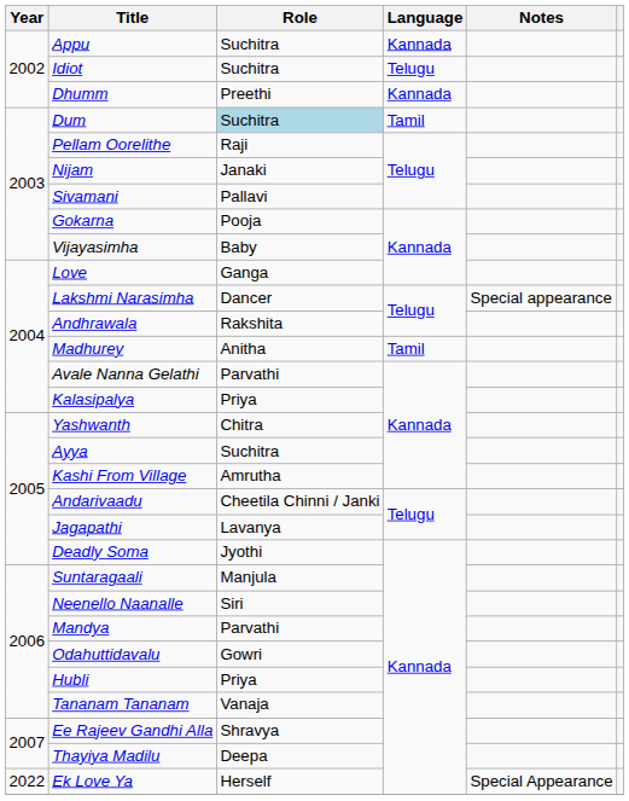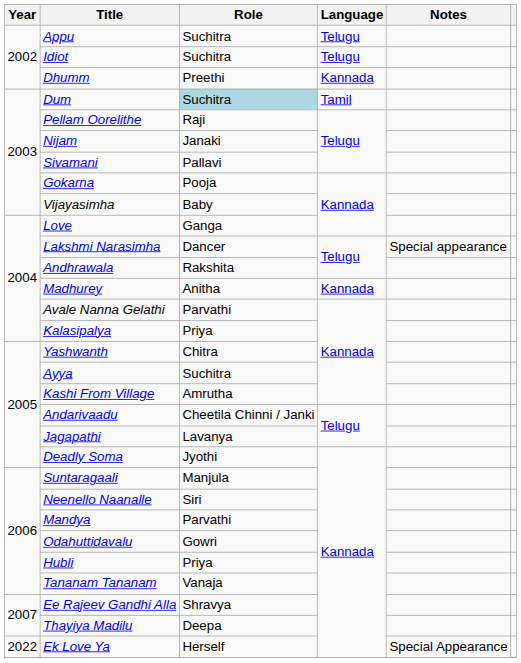 <table class="wikitable sortable">
 <tr>
 <th>Year</th>
 <th>Title</th>
 <th>Role</th>
 <th>Language</th>
 <th>Notes</th>
 <th></th>
 </tr>
 <tr>
 <td rowspan="3">2002</td>
 <td><em><a href='#'>Appu</a></em></td>
 <td>Suchitra</td>
-<td><a href='#'>Kannada</a></td>
+<td><a href='#'>Telugu</a></td>
 <td></td>
 <td></td>
 </tr>
 <tr>
 <td><em><a href='#'>Idiot</a></em></td>
 <td>Suchitra</td>
 <td><a href='#'>Telugu</a></td>
 <td></td>
 <td></td>
 </tr>
 <tr>
 <td><em><a href='#'>Dhumm</a></em></td>
 <td>Preethi</td>
 <td><a href='#'>Kannada</a></td>
 <td></td>
 <td></td>
 </tr>
 <tr>
 <td rowspan="6">2003</td>
 <td><em><a href='#'>Dum</a></em></td>
 <td style="background: lightblue;">Suchitra</td>
 <td><a href='#'>Tamil</a></td>
 <td></td>
 <td></td>
 </tr>
 <tr>
 <td><em><a href='#'>Pellam Oorelithe</a></em></td>
 <td>Raji</td>
 <td rowspan="3"><a href='#'>Telugu</a></td>
 <td></td>
 <td></td>
 </tr>
 <tr>
 <td><em><a href='#'>Nijam</a></em></td>
 <td>Janaki</td>
 <td></td>
 <td></td>
 </tr>
 <tr>
 <td><em><a href='#'>Sivamani</a></em></td>
 <td>Pallavi</td>
 <td></td>
 <td></td>
 </tr>
 <tr>
 <td><em><a href='#'>Gokarna</a></em></td>
 <td>Pooja</td>
 <td rowspan="3"><a href='#'>Kannada</a></td>
 <td></td>
 <td></td>
 </tr>
 <tr>
 <td><em>Vijayasimha</em></td>
 <td>Baby</td>
 <td></td>
 <td></td>
 </tr>
 <tr>
 <td rowspan="6">2004</td>
 <td><em><a href='#'>Love</a></em></td>
 <td>Ganga</td>
 <td></td>
 <td></td>
 </tr>
 <tr>
 <td><em><a href='#'>Lakshmi Narasimha</a></em></td>
 <td>Dancer</td>
 <td rowspan="2"><a href='#'>Telugu</a></td>
 <td>Special appearance</td>
 <td></td>
 </tr>
 <tr>
 <td><em><a href='#'>Andhrawala</a></em></td>
 <td>Rakshita</td>
 <td></td>
 <td></td>
 </tr>
 <tr>
 <td><em><a href='#'>Madhurey</a></em></td>
 <td>Anitha</td>
-<td><a href='#'>Tamil</a></td>
+<td><a href='#'>Kannada</a></td>
 <td></td>
 <td></td>
 </tr>
 <tr>
 <td><em>Avale Nanna Gelathi</em></td>
 <td>Parvathi</td>
 <td rowspan="5"><a href='#'>Kannada</a></td>
 <td></td>
 <td></td>
 </tr>
 <tr>
 <td><em><a href='#'>Kalasipalya</a></em></td>
 <td>Priya</td>
 <td></td>
 <td></td>
 </tr>
 <tr>
 <td rowspan="6">2005</td>
 <td><em><a href='#'>Yashwanth</a></em></td>
 <td>Chitra</td>
 <td></td>
 <td></td>
 </tr>
 <tr>
 <td><em><a href='#'>Ayya</a></em></td>
 <td>Suchitra</td>
 <td></td>
 <td></td>
 </tr>
 <tr>
 <td><em><a href='#'>Kashi From Village</a></em></td>
 <td>Amrutha</td>
 <td></td>
 <td></td>
 </tr>
 <tr>
 <td><em><a href='#'>Andarivaadu</a></em></td>
 <td>Cheetila Chinni / Janki</td>
 <td rowspan="2"><a href='#'>Telugu</a></td>
 <td></td>
 <td></td>
 </tr>
 <tr>
 <td><em><a href='#'>Jagapathi</a></em></td>
 <td>Lavanya</td>
 <td></td>
 <td></td>
 </tr>
 <tr>
 <td><em><a href='#'>Deadly Soma</a></em></td>
 <td>Jyothi</td>
 <td rowspan="10"><a href='#'>Kannada</a></td>
 <td></td>
 <td></td>
 </tr>
 <tr>
 <td rowspan="6">2006</td>
 <td><em><a href='#'>Suntaragaali</a></em></td>
 <td>Manjula</td>
 <td></td>
 <td></td>
 </tr>
 <tr>
 <td><em><a href='#'>Neenello Naanalle</a></em></td>
 <td>Siri</td>
 <td></td>
 <td></td>
 </tr>
 <tr>
 <td><em><a href='#'>Mandya</a></em></td>
 <td>Parvathi</td>
 <td></td>
 <td></td>
 </tr>
 <tr>
 <td><em><a href='#'>Odahuttidavalu</a></em></td>
 <td>Gowri</td>
 <td></td>
 <td></td>
 </tr>
 <tr>
 <td><em><a href='#'>Hubli</a></em></td>
 <td>Priya</td>
 <td></td>
 <td></td>
 </tr>
 <tr>
 <td><em><a href='#'>Tananam Tananam</a></em></td>
 <td>Vanaja</td>
 <td></td>
 <td></td>
 </tr>
 <tr>
 <td rowspan="2">2007</td>
 <td><em><a href='#'>Ee Rajeev Gandhi Alla</a></em></td>
 <td>Shravya</td>
 <td></td>
 <td></td>
 </tr>
 <tr>
 <td><em><a href='#'>Thayiya Madilu</a></em></td>
 <td>Deepa</td>
 <td></td>
 <td></td>
 </tr>
 <tr>
 <td>2022</td>
 <td><em><a href='#'>Ek Love Ya</a></em></td>
 <td>Herself</td>
 <td>Special Appearance</td>
 <td></td>
 </tr>
 <tr>
 </tr>
 </table>
